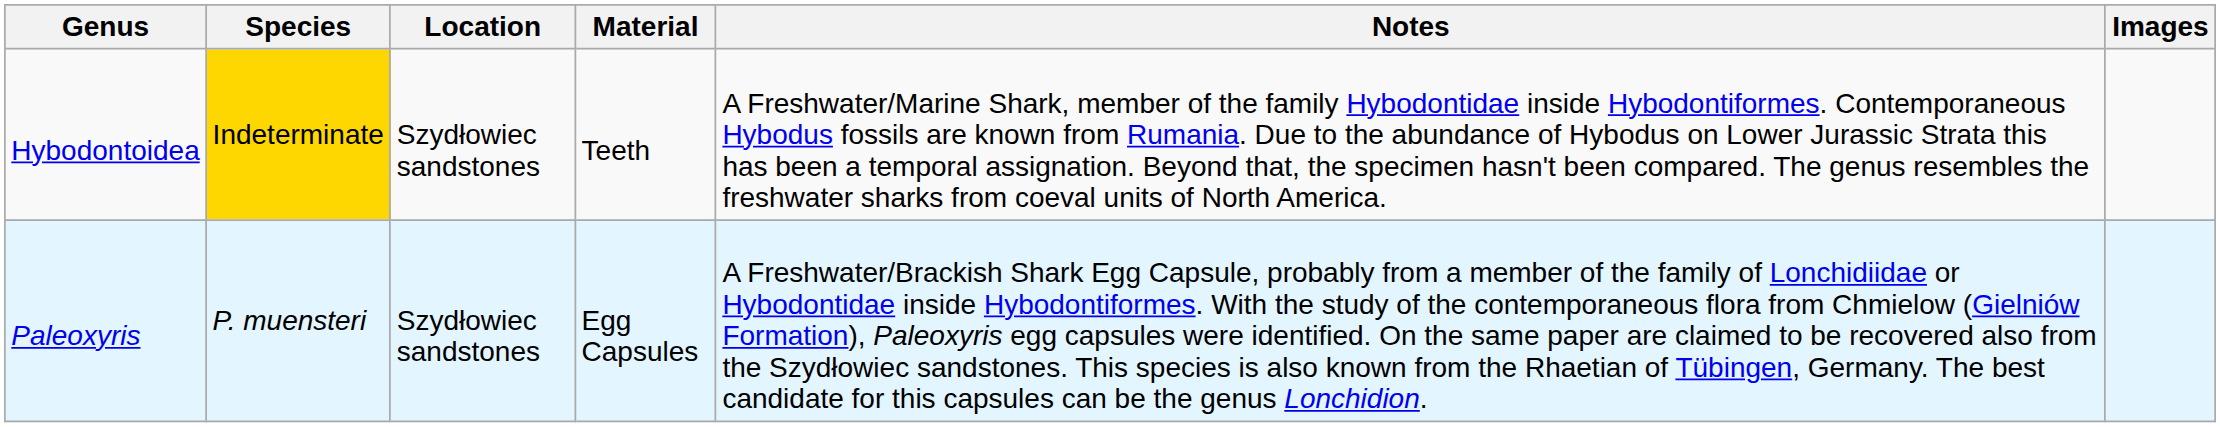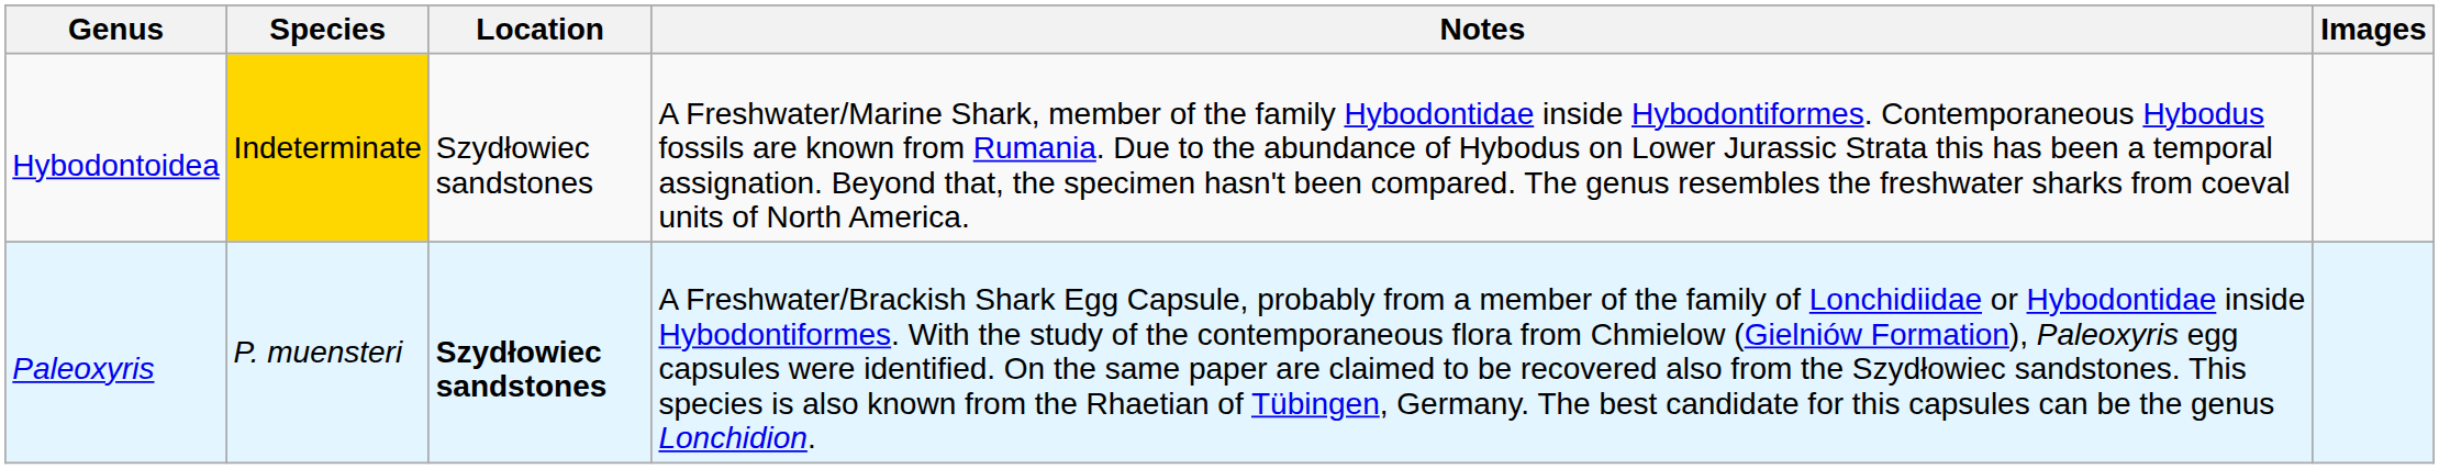 <table class="wikitable"  style="margin:auto; width:100%;">
 <tr>
 <th>Genus</th>
 <th>Species</th>
 <th>Location</th>
-<th>Material</th>
 <th>Notes</th>
 <th>Images</th>
 </tr>
 <tr>
 <td><br><a href='#'>Hybodontoidea</a></td>
 <td style="background: gold;">Indeterminate</td>
 <td><br>Szydłowiec sandstones</td>
-<td><br>Teeth</td>
 <td><br>A Freshwater/Marine Shark, member of the family <a href='#'>Hybodontidae</a> inside <a href='#'>Hybodontiformes</a>. Contemporaneous <a href='#'>Hybodus</a> fossils are known from <a href='#'>Rumania</a>. Due to the abundance of Hybodus on Lower Jurassic Strata this has been a temporal assignation. Beyond that, the specimen hasn't been compared. The genus resembles the freshwater sharks from coeval units of North America.</td>
 <td><br></td>
 </tr>
 <tr>
 <td style="background:#E3F5FF;"><br><em><a href='#'>Paleoxyris</a></em></td>
 <td style="background:#E3F5FF;"><em>P. muensteri</em></td>
-<td style="background:#E3F5FF;"><br>Szydłowiec sandstones</td>
-<td style="background:#E3F5FF;"><br>Egg Capsules</td>
+<td style="background:#E3F5FF;"><strong><br>Szydłowiec sandstones</strong></td>
 <td style="background:#E3F5FF;"><br>A Freshwater/Brackish Shark Egg Capsule, probably from a member of the family of <a href='#'>Lonchidiidae</a> or <a href='#'>Hybodontidae</a> inside <a href='#'>Hybodontiformes</a>. With the study of the contemporaneous flora from Chmielow (<a href='#'>Gielniów Formation</a>), <em>Paleoxyris</em> egg capsules were identified. On the same paper are claimed to be recovered also from the Szydłowiec sandstones. This species is also known from the Rhaetian of <a href='#'>Tübingen</a>, Germany. The best candidate for this capsules can be the genus <em><a href='#'>Lonchidion</a></em>.</td>
 <td style="background:#E3F5FF;"></td>
 </tr>
 </table>
